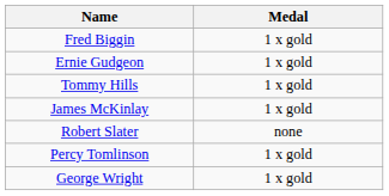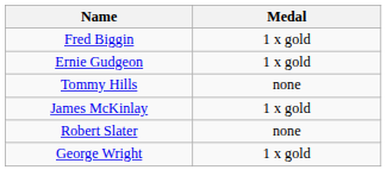 <table class="wikitable" style="text-align: center">
 <tr>
 <th width=200>Name</th>
 <th width=200>Medal</th>
 </tr>
 <tr>
 <td><a href='#'>Fred Biggin</a></td>
 <td>1 x gold</td>
 </tr>
 <tr>
 <td><a href='#'>Ernie Gudgeon</a></td>
 <td>1 x gold</td>
 </tr>
 <tr>
 <td><a href='#'>Tommy Hills</a></td>
-<td>1 x gold</td>
+<td>none</td>
 </tr>
 <tr>
 <td><a href='#'>James McKinlay</a></td>
 <td>1 x gold</td>
 </tr>
 <tr>
 <td><a href='#'>Robert Slater</a></td>
 <td>none</td>
 </tr>
 <tr>
-<td><a href='#'>Percy Tomlinson</a></td>
-<td>1 x gold</td>
-</tr>
-<tr>
 <td><a href='#'>George Wright</a></td>
 <td>1 x gold</td>
 </tr>
 </table>
